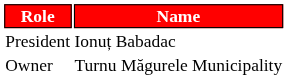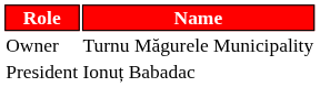 <table class="toccolours">
 <tr>
 <th style="background:#FF0000;color:#FFFFFF;border:1px solid #000000;">Role</th>
 <th style="background:#FF0000;color:#FFFFFF;border:1px solid #000000;">Name</th>
 </tr>
 <tr>
+<td>Owner</td>
+<td> Turnu Măgurele Municipality</td>
+</tr>
+<tr>
 <td>President</td>
 <td> Ionuț Babadac</td>
 </tr>
-<tr>
-<td>Owner</td>
-<td> Turnu Măgurele Municipality</td>
-</tr>
 </table>
